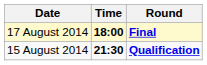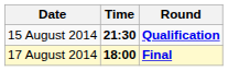 <table class="wikitable">
 <tr>
 <th>Date</th>
 <th>Time</th>
 <th>Round</th>
 </tr>
+<tr>
+<td>15 August 2014</td>
+<td><strong>21:30</strong></td>
+<td><strong><a href='#'>Qualification</a></strong></td>
+</tr>
 <tr style=background:lemonchiffon>
 <td>17 August 2014</td>
 <td><strong>18:00</strong></td>
 <td><strong><a href='#'>Final</a></strong></td>
 </tr>
-<tr>
-<td>15 August 2014</td>
-<td><strong>21:30</strong></td>
-<td><strong><a href='#'>Qualification</a></strong></td>
-</tr>
 </table>
